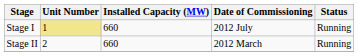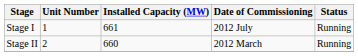 <table class="sortable wikitable">
 <tr>
 <th>Stage</th>
 <th>Unit Number</th>
 <th>Installed Capacity (<a href='#'>MW</a>)</th>
 <th>Date of Commissioning</th>
 <th>Status</th>
 </tr>
 <tr>
 <td>Stage I</td>
-<td style="background: khaki;">1</td>
-<td>660</td>
+<td>1</td>
+<td>661</td>
 <td>2012 July</td>
 <td>Running </td>
 </tr>
 <tr>
 <td>Stage II</td>
 <td>2</td>
 <td>660</td>
 <td>2012 March</td>
 <td>Running </td>
 </tr>
 <tr>
 </tr>
 </table>
